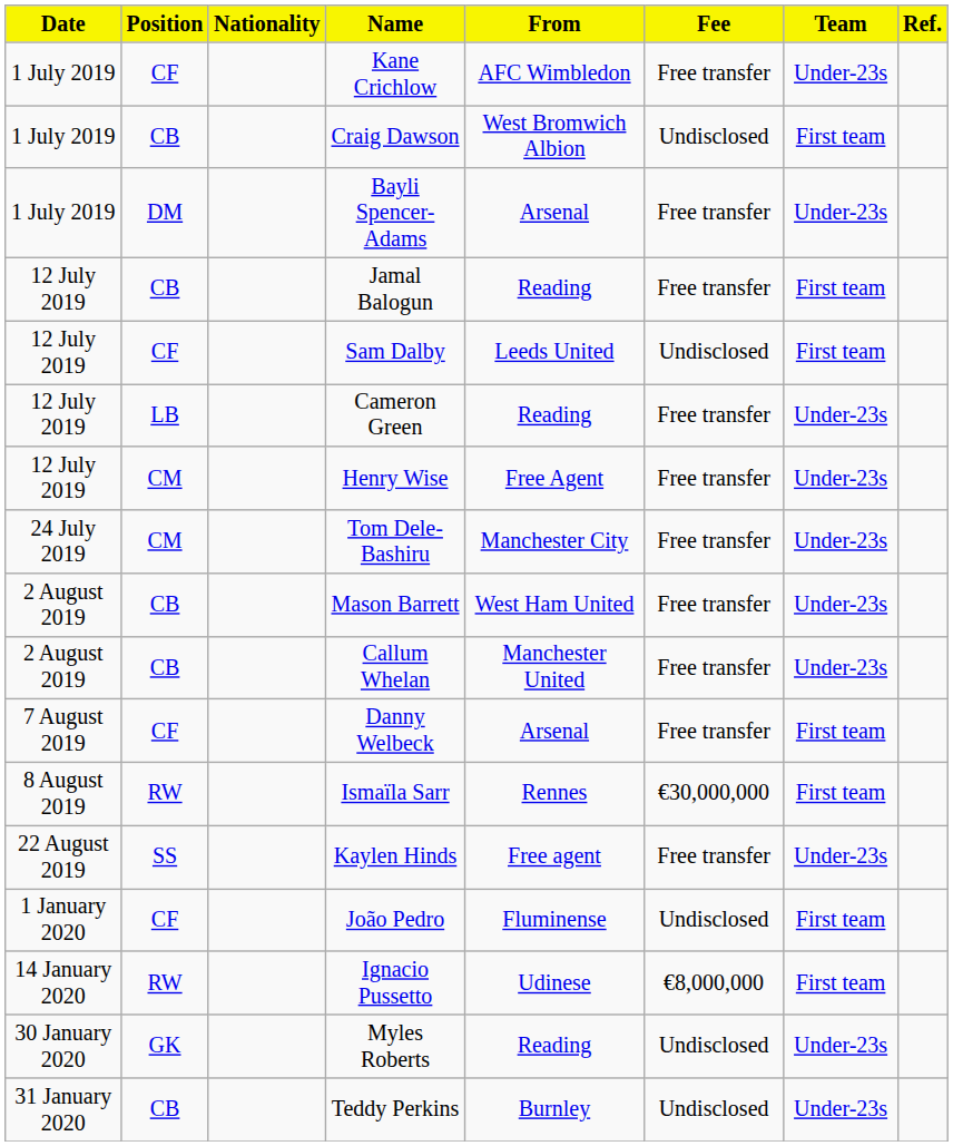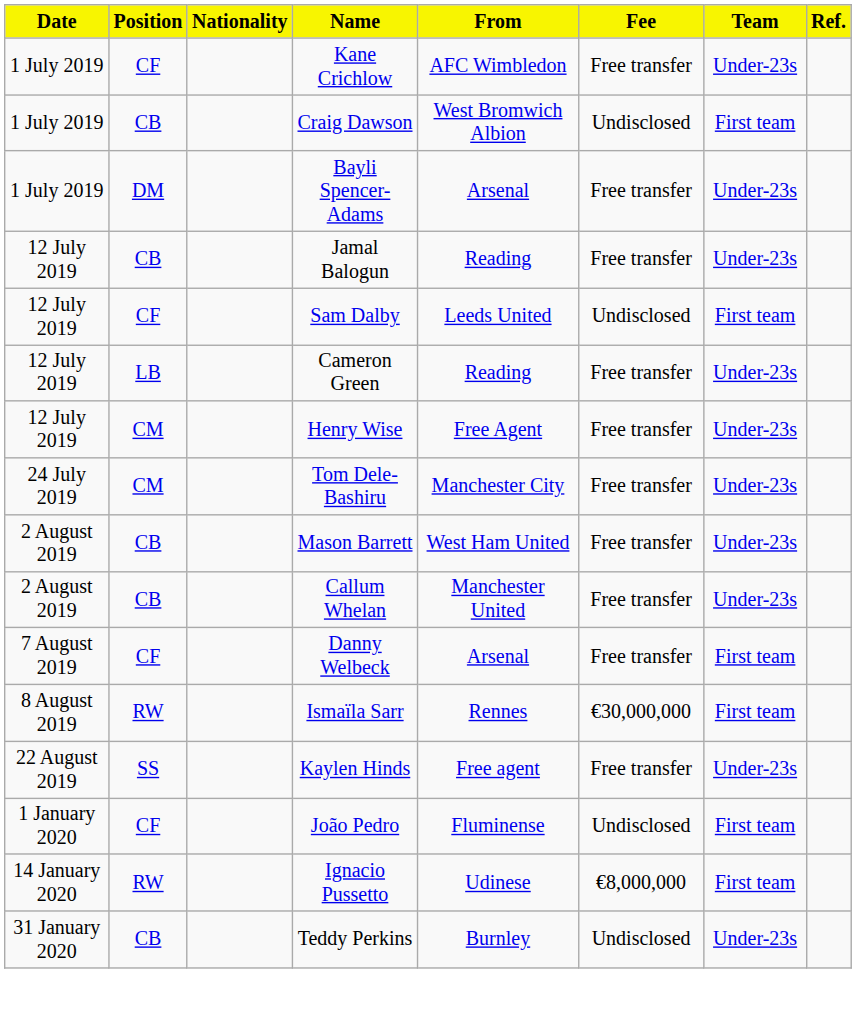 <table class="wikitable"  style="text-align:center; font-size:90%; ">
 <tr>
 <th style="background:#F8F500; color:#000000; width:120px;">Date</th>
 <th style="background:#F8F500; color:#000000; width:50px;">Position</th>
 <th style="background:#F8F500; color:#000000; width:50px;">Nationality</th>
 <th style="background:#F8F500; color:#000000; width:150px;">Name</th>
 <th style="background:#F8F500; color:#000000; width:200px;">From</th>
 <th style="background:#F8F500; color:#000000; width:110px;">Fee</th>
 <th style="background:#F8F500; color:#000000; width:125px;">Team</th>
 <th style="background:#F8F500; color:#000000; width:25px;">Ref.</th>
 </tr>
 <tr>
 <td>1 July 2019</td>
 <td><a href='#'>CF</a></td>
 <td></td>
 <td><a href='#'>Kane Crichlow</a></td>
 <td> <a href='#'>AFC Wimbledon</a></td>
 <td>Free transfer</td>
 <td><a href='#'>Under-23s</a></td>
 <td></td>
 </tr>
 <tr>
 <td>1 July 2019</td>
 <td><a href='#'>CB</a></td>
 <td></td>
 <td><a href='#'>Craig Dawson</a></td>
 <td> <a href='#'>West Bromwich Albion</a></td>
 <td>Undisclosed</td>
 <td><a href='#'>First team</a></td>
 <td></td>
 </tr>
 <tr>
 <td>1 July 2019</td>
 <td><a href='#'>DM</a></td>
 <td></td>
 <td><a href='#'>Bayli Spencer-Adams</a></td>
 <td> <a href='#'>Arsenal</a></td>
 <td>Free transfer</td>
 <td><a href='#'>Under-23s</a></td>
 <td></td>
 </tr>
 <tr>
 <td>12 July 2019</td>
 <td><a href='#'>CB</a></td>
 <td></td>
 <td>Jamal Balogun</td>
 <td> <a href='#'>Reading</a></td>
 <td>Free transfer</td>
-<td><a href='#'>First team</a></td>
+<td><a href='#'>Under-23s</a></td>
 <td></td>
 </tr>
 <tr>
 <td>12 July 2019</td>
 <td><a href='#'>CF</a></td>
 <td></td>
 <td><a href='#'>Sam Dalby</a></td>
 <td> <a href='#'>Leeds United</a></td>
 <td>Undisclosed</td>
 <td><a href='#'>First team</a></td>
 <td></td>
 </tr>
 <tr>
 <td>12 July 2019</td>
 <td><a href='#'>LB</a></td>
 <td></td>
 <td>Cameron Green</td>
 <td> <a href='#'>Reading</a></td>
 <td>Free transfer</td>
 <td><a href='#'>Under-23s</a></td>
 <td></td>
 </tr>
 <tr>
 <td>12 July 2019</td>
 <td><a href='#'>CM</a></td>
 <td></td>
 <td><a href='#'>Henry Wise</a></td>
 <td> <a href='#'>Free Agent</a></td>
 <td>Free transfer</td>
 <td><a href='#'>Under-23s</a></td>
 <td></td>
 </tr>
 <tr>
 <td>24 July 2019</td>
 <td><a href='#'>CM</a></td>
 <td></td>
 <td><a href='#'>Tom Dele-Bashiru</a></td>
 <td> <a href='#'>Manchester City</a></td>
 <td>Free transfer</td>
 <td><a href='#'>Under-23s</a></td>
 <td></td>
 </tr>
 <tr>
 <td>2 August 2019</td>
 <td><a href='#'>CB</a></td>
 <td></td>
 <td><a href='#'>Mason Barrett</a></td>
 <td> <a href='#'>West Ham United</a></td>
 <td>Free transfer</td>
 <td><a href='#'>Under-23s</a></td>
 <td></td>
 </tr>
 <tr>
 <td>2 August 2019</td>
 <td><a href='#'>CB</a></td>
 <td></td>
 <td><a href='#'>Callum Whelan</a></td>
 <td> <a href='#'>Manchester United</a></td>
 <td>Free transfer</td>
 <td><a href='#'>Under-23s</a></td>
 <td></td>
 </tr>
 <tr>
 <td>7 August 2019</td>
 <td><a href='#'>CF</a></td>
 <td></td>
 <td><a href='#'>Danny Welbeck</a></td>
 <td> <a href='#'>Arsenal</a></td>
 <td>Free transfer</td>
 <td><a href='#'>First team</a></td>
 <td></td>
 </tr>
 <tr>
 <td>8 August 2019</td>
 <td><a href='#'>RW</a></td>
 <td></td>
 <td><a href='#'>Ismaïla Sarr</a></td>
 <td> <a href='#'>Rennes</a></td>
 <td>€30,000,000</td>
 <td><a href='#'>First team</a></td>
 <td></td>
 </tr>
 <tr>
 <td>22 August 2019</td>
 <td><a href='#'>SS</a></td>
 <td></td>
 <td><a href='#'>Kaylen Hinds</a></td>
 <td> <a href='#'>Free agent</a></td>
 <td>Free transfer</td>
 <td><a href='#'>Under-23s</a></td>
 <td></td>
 </tr>
 <tr>
 <td>1 January 2020</td>
 <td><a href='#'>CF</a></td>
 <td></td>
 <td><a href='#'>João Pedro</a></td>
 <td> <a href='#'>Fluminense</a></td>
 <td>Undisclosed</td>
 <td><a href='#'>First team</a></td>
 <td></td>
 </tr>
 <tr>
 <td>14 January 2020</td>
 <td><a href='#'>RW</a></td>
 <td></td>
 <td><a href='#'>Ignacio Pussetto</a></td>
 <td> <a href='#'>Udinese</a></td>
 <td>€8,000,000</td>
 <td><a href='#'>First team</a></td>
 <td></td>
 </tr>
 <tr>
-<td>30 January 2020</td>
-<td><a href='#'>GK</a></td>
-<td></td>
-<td>Myles Roberts</td>
-<td> <a href='#'>Reading</a></td>
-<td>Undisclosed</td>
-<td><a href='#'>Under-23s</a></td>
-<td></td>
-</tr>
-<tr>
 <td>31 January 2020</td>
 <td><a href='#'>CB</a></td>
 <td></td>
 <td>Teddy Perkins</td>
 <td> <a href='#'>Burnley</a></td>
 <td>Undisclosed</td>
 <td><a href='#'>Under-23s</a></td>
 <td></td>
 </tr>
 </table>
